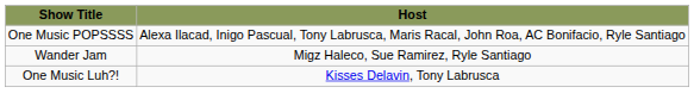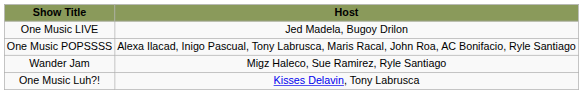 <table class="wikitable" style="text-align:center">
 <tr style="background: #8a9a5b" align="center">
 <td><strong>Show Title</strong></td>
 <td><strong>Host</strong></td>
+</tr>
+<tr>
+<td>One Music LIVE</td>
+<td>Jed Madela, Bugoy Drilon</td>
 </tr>
 <tr>
 <td>One Music POPSSSS</td>
 <td>Alexa Ilacad, Inigo Pascual, Tony Labrusca, Maris Racal, John Roa, AC Bonifacio, Ryle Santiago</td>
 </tr>
 <tr>
 <td>Wander Jam</td>
 <td>Migz Haleco, Sue Ramirez, Ryle Santiago</td>
 </tr>
 <tr>
 <td>One Music Luh?!</td>
 <td><a href='#'>Kisses Delavin</a>, Tony Labrusca</td>
 </tr>
 </table>
